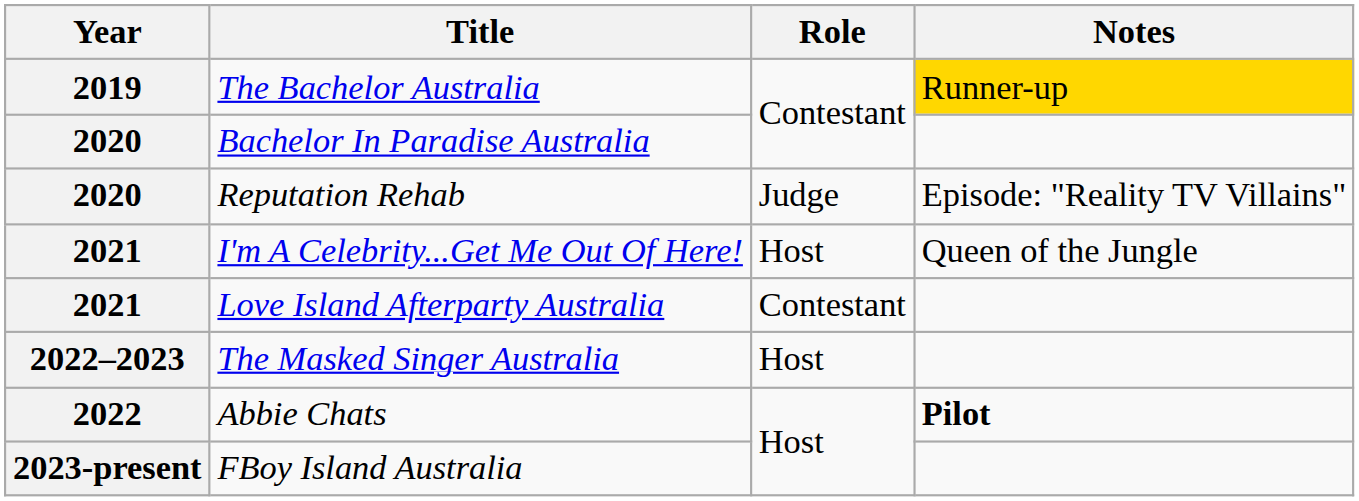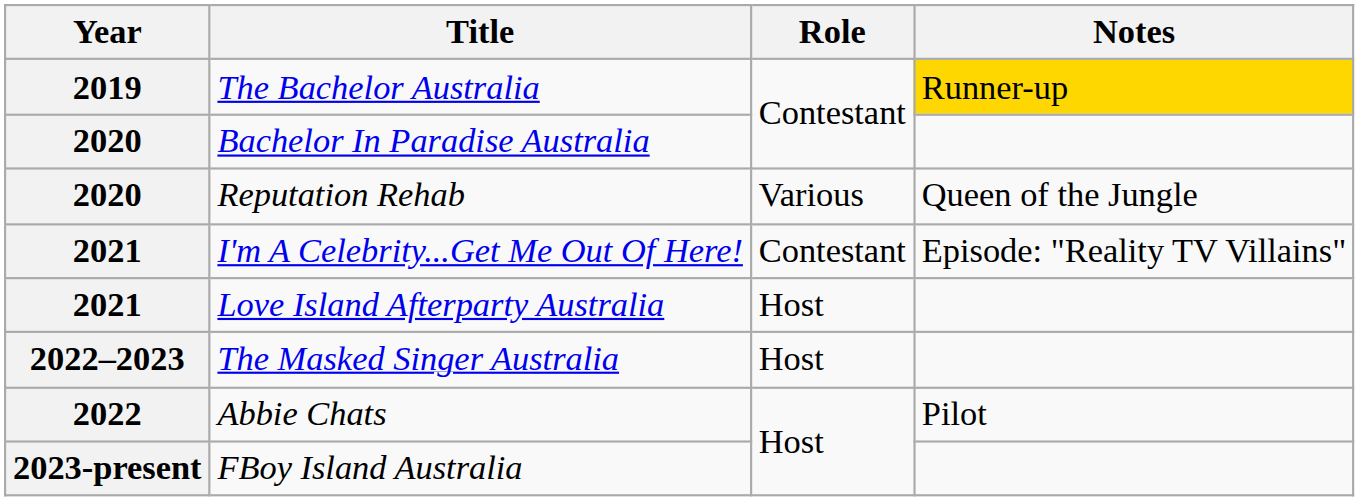 <table class="wikitable plainrowheaders sortable">
 <tr>
 <th scope="col">Year</th>
 <th scope="col">Title</th>
 <th scope="col">Role</th>
 <th scope="col" class="unsortable">Notes</th>
 </tr>
 <tr>
 <th scope="row">2019</th>
 <td><em><a href='#'>The Bachelor Australia</a></em></td>
 <td rowspan="2">Contestant</td>
 <td style="background: gold;">Runner-up</td>
 </tr>
 <tr>
 <th scope="row">2020</th>
 <td><em><a href='#'>Bachelor In Paradise Australia</a></em></td>
 <td></td>
 </tr>
 <tr>
 <th scope="row">2020</th>
 <td><em>Reputation Rehab</em></td>
-<td>Judge</td>
+<td>Various</td>
+<td>Queen of the Jungle</td>
+</tr>
+<tr>
+<th scope="row">2021</th>
+<td><em><a href='#'>I'm A Celebrity...Get Me Out Of Here!</a></em></td>
+<td>Contestant</td>
 <td>Episode: "Reality TV Villains"</td>
 </tr>
 <tr>
 <th scope="row">2021</th>
-<td><em><a href='#'>I'm A Celebrity...Get Me Out Of Here!</a></em></td>
+<td><em><a href='#'>Love Island Afterparty Australia</a></em></td>
 <td>Host</td>
-<td>Queen of the Jungle</td>
-</tr>
-<tr>
-<th scope="row">2021</th>
-<td><em><a href='#'>Love Island Afterparty Australia</a></em></td>
-<td>Contestant</td>
 <td></td>
 </tr>
 <tr>
 <th scope="row">2022–2023</th>
 <td><em><a href='#'>The Masked Singer Australia</a></em></td>
 <td>Host</td>
 <td></td>
 </tr>
 <tr>
 <th scope="row">2022</th>
 <td><em>Abbie Chats</em></td>
 <td rowspan="2">Host</td>
-<td><strong>Pilot</strong></td>
+<td>Pilot</td>
 </tr>
 <tr>
 <th scope="row">2023-present</th>
 <td><em>FBoy Island Australia</em></td>
 <td></td>
 </tr>
 </table>
